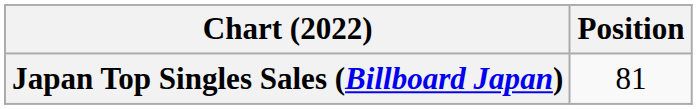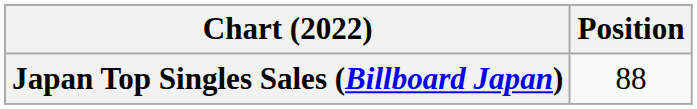 <table class="wikitable plainrowheaders" style="text-align:center">
 <tr>
 <th scope="col">Chart (2022)</th>
 <th scope="col">Position</th>
 </tr>
 <tr>
 <th scope="row">Japan Top Singles Sales (<em><a href='#'>Billboard Japan</a></em>)</th>
-<td>81</td>
+<td>88</td>
 </tr>
 </table>
